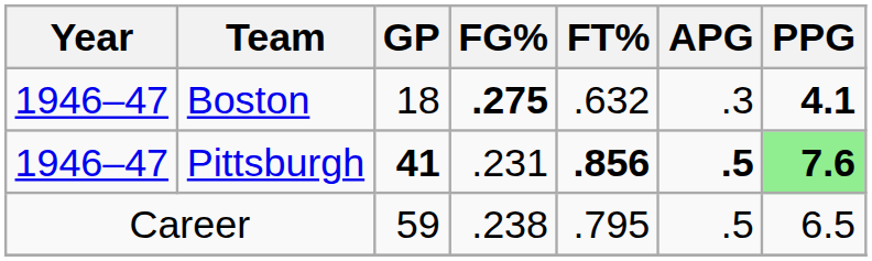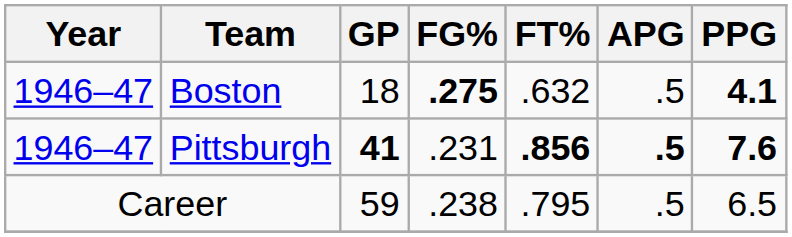 <table class="wikitable sortable" style="font-size:95%; text-align:right;">
 <tr>
 <th>Year</th>
 <th>Team</th>
 <th>GP</th>
 <th>FG%</th>
 <th>FT%</th>
 <th>APG</th>
 <th>PPG</th>
 </tr>
 <tr>
 <td style="text-align:left;"><a href='#'>1946–47</a></td>
 <td style="text-align:left;"><a href='#'>Boston</a></td>
 <td>18</td>
 <td><strong>.275</strong></td>
 <td>.632</td>
-<td>.3</td>
+<td>.5</td>
 <td><strong>4.1</strong></td>
 </tr>
 <tr>
 <td style="text-align:left;"><a href='#'>1946–47</a></td>
 <td style="text-align:left;"><a href='#'>Pittsburgh</a></td>
 <td><strong>41</strong></td>
 <td>.231</td>
 <td><strong>.856</strong></td>
 <td><strong>.5</strong></td>
-<td style="background: lightgreen;"><strong>7.6</strong></td>
+<td><strong>7.6</strong></td>
 </tr>
 <tr>
 <td style="text-align:center;" colspan="2">Career</td>
 <td>59</td>
 <td>.238</td>
 <td>.795</td>
 <td>.5</td>
 <td>6.5</td>
 </tr>
 <tr>
 </tr>
 </table>
